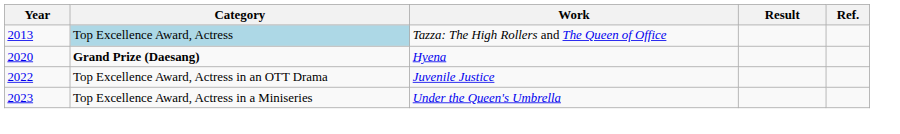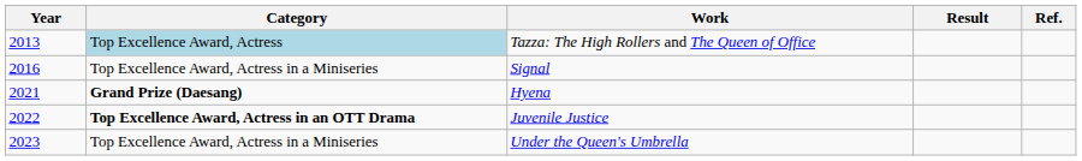 <table class="wikitable sortable plainrowheaders" style="font-size:98%">
 <tr>
 <th scope="col" style="width:6%;">Year</th>
 <th scope="col" style="width:31%;">Category</th>
 <th scope="col" style="width:30%;">Work</th>
 <th scope="col" style="width:8%;">Result</th>
 <th scope="col" style="width:4%;">Ref.</th>
 </tr>
 <tr>
 <td><a href='#'>2013</a></td>
 <td style="background: lightblue;">Top Excellence Award, Actress</td>
 <td><em>Tazza: The High Rollers</em> and <em><a href='#'>The Queen of Office</a></em></td>
 <td></td>
 <td></td>
 </tr>
 <tr>
-<td><a href='#'>2020</a></td>
+<td><a href='#'>2016</a></td>
+<td>Top Excellence Award, Actress in a Miniseries</td>
+<td><em><a href='#'>Signal</a></em></td>
+<td></td>
+<td></td>
+</tr>
+<tr>
+<td><a href='#'>2021</a></td>
 <td><strong>Grand Prize (Daesang)</strong></td>
 <td><em><a href='#'>Hyena</a></em></td>
 <td></td>
 <td style="text-align:center;"></td>
 </tr>
 <tr>
 <td><a href='#'>2022</a></td>
-<td>Top Excellence Award, Actress in an OTT Drama</td>
+<td><strong>Top Excellence Award, Actress in an OTT Drama</strong></td>
 <td rowspan="1"><em><a href='#'>Juvenile Justice</a></em></td>
 <td></td>
 <td style="text-align:center"></td>
 </tr>
 <tr>
 <td><a href='#'>2023</a></td>
 <td>Top Excellence Award, Actress in a Miniseries</td>
 <td rowspan="1"><em><a href='#'>Under the Queen's Umbrella</a></em></td>
 <td></td>
 <td style="text-align:center"></td>
 </tr>
 </table>
